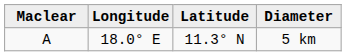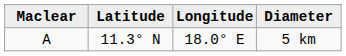 <table class="wikitable">
 <tr>
 <th width="25%" style="background:#eeeeee;">Maclear</th>
+<th width="25%" style="background:#eeeeee;">Latitude</th>
 <th width="25%" style="background:#eeeeee;">Longitude</th>
-<th width="25%" style="background:#eeeeee;">Latitude</th>
 <th width="25%" style="background:#eeeeee;">Diameter</th>
 </tr>
 <tr>
 <td align="center">A</td>
+<td align="center">11.3° N</td>
 <td align="center">18.0° E</td>
-<td align="center">11.3° N</td>
 <td align="center">5 km</td>
 </tr>
 </table>
